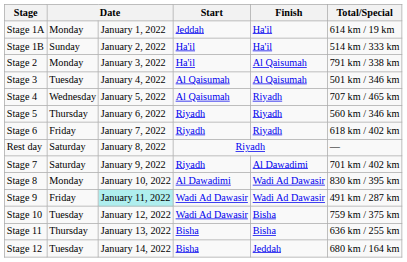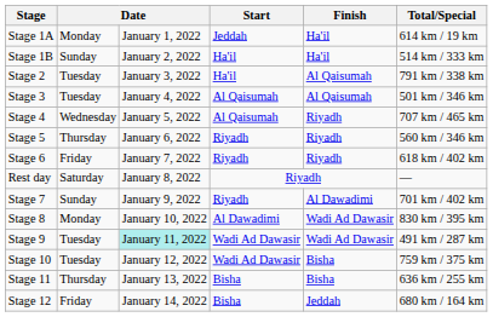 <table class="wikitable" style="font-size:85%;">
 <tr>
 <th>Stage</th>
 <th colspan=2>Date</th>
 <th>Start</th>
 <th>Finish</th>
 <th>Total/Special</th>
 </tr>
 <tr>
 <td>Stage 1A</td>
 <td>Monday</td>
 <td>January 1, 2022</td>
 <td><a href='#'>Jeddah</a></td>
 <td><a href='#'>Ha'il</a></td>
 <td>614 km / 19 km</td>
 </tr>
 <tr>
 <td>Stage 1B</td>
 <td>Sunday</td>
 <td>January 2, 2022</td>
 <td><a href='#'>Ha'il</a></td>
 <td><a href='#'>Ha'il</a></td>
 <td>514 km / 333 km</td>
 </tr>
 <tr>
 <td>Stage 2</td>
-<td>Monday</td>
+<td>Tuesday</td>
 <td>January 3, 2022</td>
 <td><a href='#'>Ha'il</a></td>
 <td><a href='#'>Al Qaisumah</a></td>
 <td>791 km / 338 km</td>
 </tr>
 <tr>
 <td>Stage 3</td>
 <td>Tuesday</td>
 <td>January 4, 2022</td>
 <td><a href='#'>Al Qaisumah</a></td>
 <td><a href='#'>Al Qaisumah</a></td>
 <td>501 km / 346 km</td>
 </tr>
 <tr>
 <td>Stage 4</td>
 <td>Wednesday</td>
 <td>January 5, 2022</td>
 <td><a href='#'>Al Qaisumah</a></td>
 <td><a href='#'>Riyadh</a></td>
 <td>707 km / 465 km</td>
 </tr>
 <tr>
 <td>Stage 5</td>
 <td>Thursday</td>
 <td>January 6, 2022</td>
 <td><a href='#'>Riyadh</a></td>
 <td><a href='#'>Riyadh</a></td>
 <td>560 km / 346 km</td>
 </tr>
 <tr>
 <td>Stage 6</td>
 <td>Friday</td>
 <td>January 7, 2022</td>
 <td><a href='#'>Riyadh</a></td>
 <td><a href='#'>Riyadh</a></td>
 <td>618 km / 402 km</td>
 </tr>
 <tr>
 <td>Rest day</td>
 <td>Saturday</td>
 <td>January 8, 2022</td>
 <td colspan="2" style="text-align:center;"><a href='#'>Riyadh</a></td>
 <td colspan=3>—</td>
 </tr>
 <tr>
 <td>Stage 7</td>
-<td>Saturday</td>
+<td>Sunday</td>
 <td>January 9, 2022</td>
 <td><a href='#'>Riyadh</a></td>
 <td><a href='#'>Al Dawadimi</a></td>
 <td>701 km / 402 km</td>
 </tr>
 <tr>
 <td>Stage 8</td>
 <td>Monday</td>
 <td>January 10, 2022</td>
 <td><a href='#'>Al Dawadimi</a></td>
 <td><a href='#'>Wadi Ad Dawasir</a></td>
 <td>830 km / 395 km</td>
 </tr>
 <tr>
 <td>Stage 9</td>
-<td>Friday</td>
+<td>Tuesday</td>
 <td style="background: paleturquoise;">January 11, 2022</td>
 <td><a href='#'>Wadi Ad Dawasir</a></td>
 <td><a href='#'>Wadi Ad Dawasir</a></td>
 <td>491 km / 287 km</td>
 </tr>
 <tr>
 <td>Stage 10</td>
 <td>Tuesday</td>
 <td>January 12, 2022</td>
 <td><a href='#'>Wadi Ad Dawasir</a></td>
 <td><a href='#'>Bisha</a></td>
 <td>759 km / 375 km</td>
 </tr>
 <tr>
 <td>Stage 11</td>
 <td>Thursday</td>
 <td>January 13, 2022</td>
 <td><a href='#'>Bisha</a></td>
 <td><a href='#'>Bisha</a></td>
 <td>636 km / 255 km</td>
 </tr>
 <tr>
 <td>Stage 12</td>
-<td>Tuesday</td>
+<td>Friday</td>
 <td>January 14, 2022</td>
 <td><a href='#'>Bisha</a></td>
 <td><a href='#'>Jeddah</a></td>
 <td>680 km / 164 km</td>
 </tr>
 </table>
